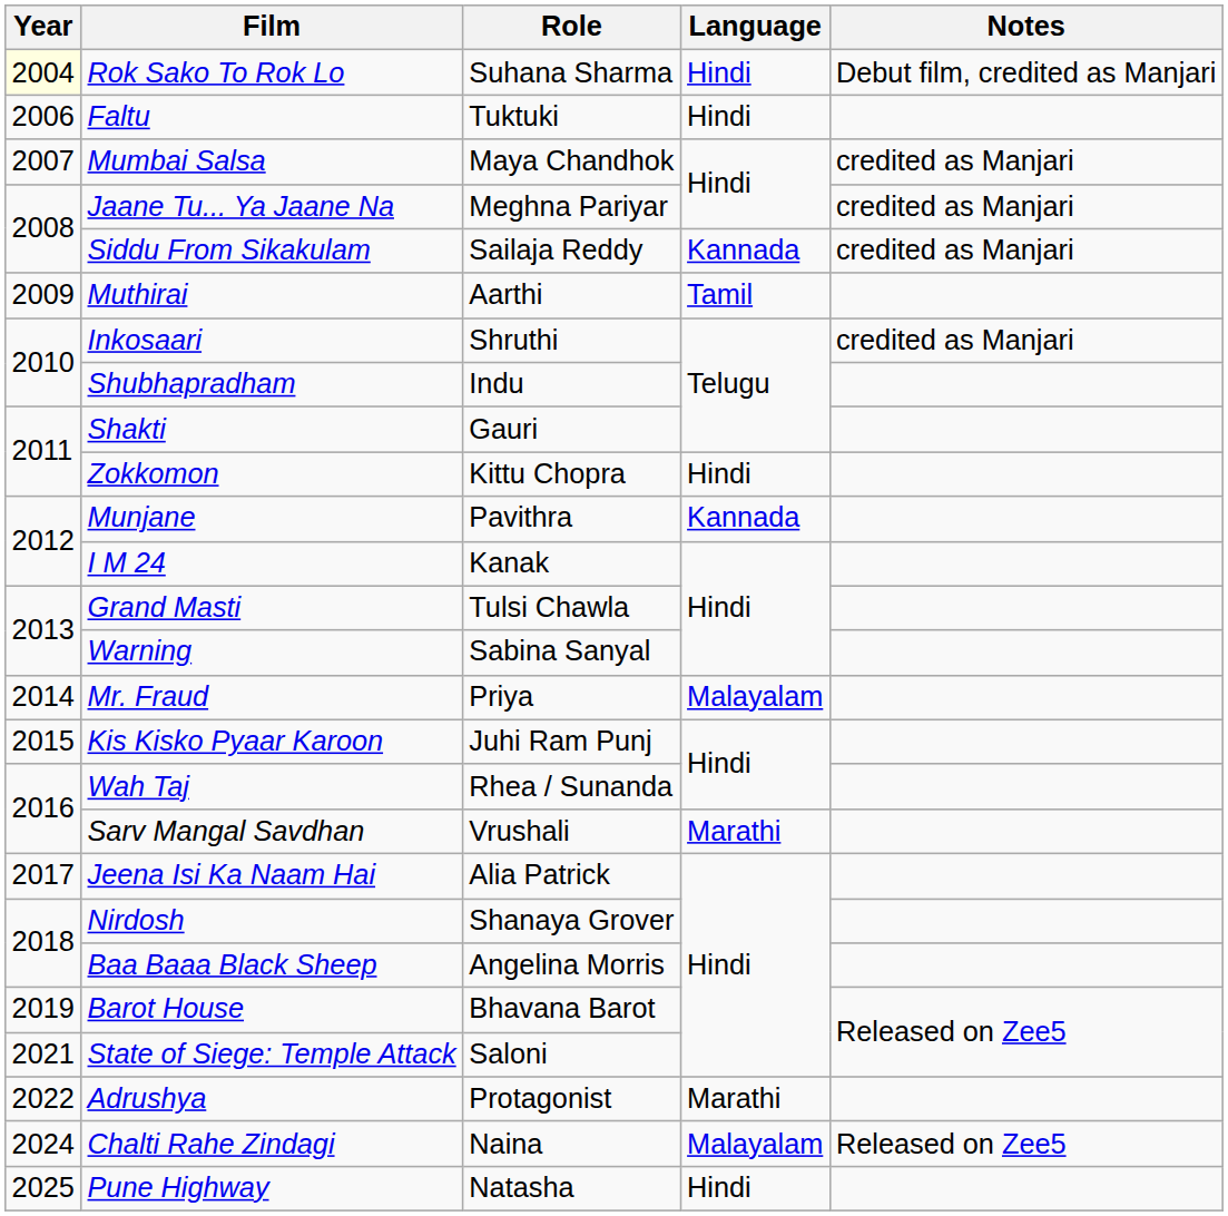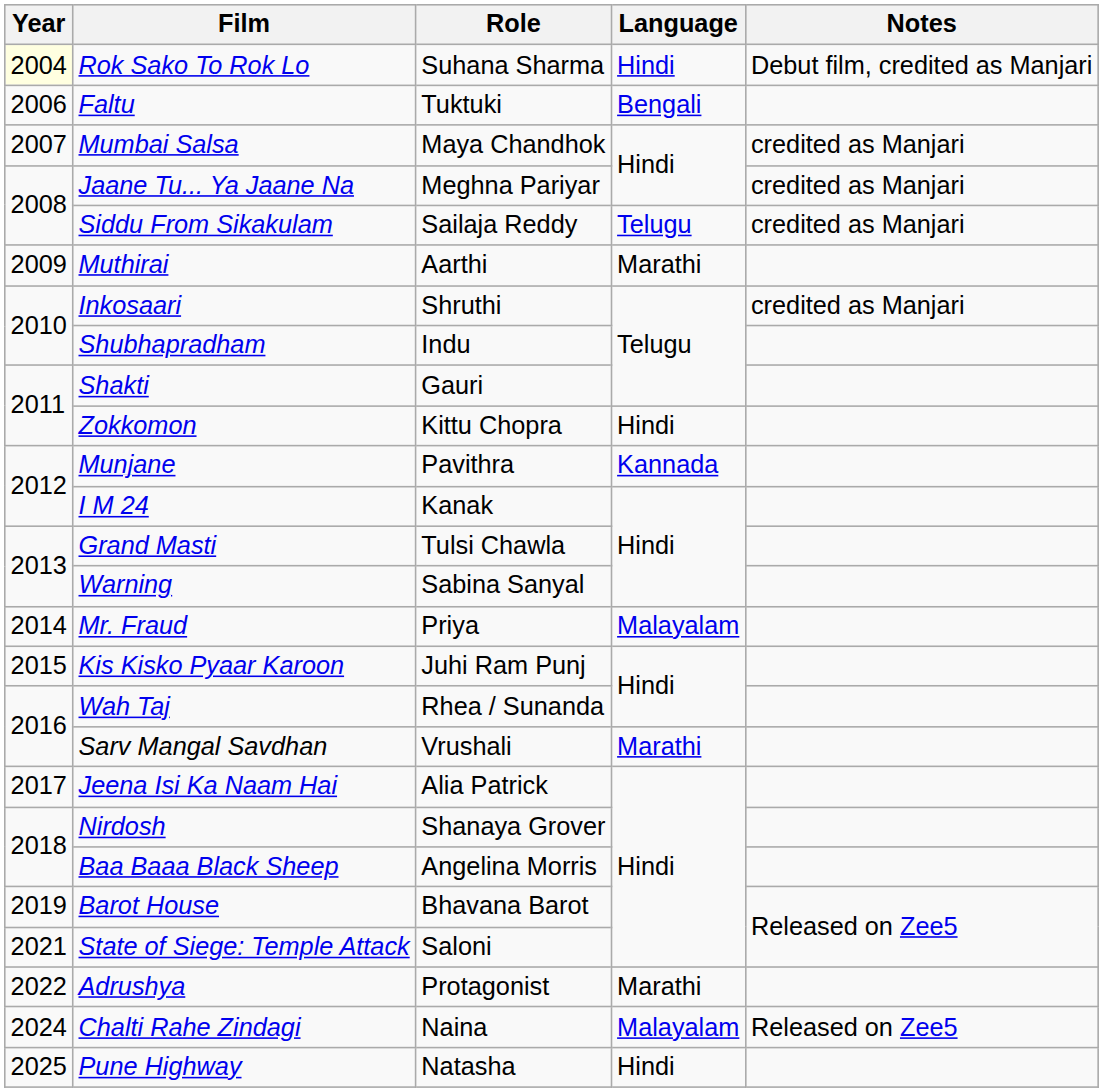 <table class="wikitable sortable">
 <tr>
 <th>Year</th>
 <th>Film</th>
 <th>Role</th>
 <th>Language</th>
 <th class="unsortable">Notes</th>
 </tr>
 <tr>
 <td style="background: lightyellow;">2004</td>
 <td><em><a href='#'>Rok Sako To Rok Lo</a></em></td>
 <td>Suhana Sharma</td>
 <td><a href='#'>Hindi</a></td>
 <td>Debut film, credited as Manjari</td>
 </tr>
 <tr>
 <td>2006</td>
 <td><em><a href='#'>Faltu</a></em></td>
 <td>Tuktuki</td>
-<td>Hindi</td>
+<td><a href='#'>Bengali</a></td>
 <td></td>
 </tr>
 <tr>
 <td>2007</td>
 <td><em><a href='#'>Mumbai Salsa</a></em></td>
 <td>Maya Chandhok</td>
 <td rowspan=2>Hindi</td>
 <td>credited as Manjari</td>
 </tr>
 <tr>
 <td rowspan="2">2008</td>
 <td><em><a href='#'>Jaane Tu... Ya Jaane Na</a></em></td>
 <td>Meghna Pariyar</td>
 <td>credited as Manjari</td>
 </tr>
 <tr>
 <td><em><a href='#'>Siddu From Sikakulam</a></em></td>
 <td>Sailaja Reddy</td>
-<td><a href='#'>Kannada</a></td>
+<td><a href='#'>Telugu</a></td>
 <td>credited as Manjari</td>
 </tr>
 <tr>
 <td>2009</td>
 <td><em><a href='#'>Muthirai</a></em></td>
 <td>Aarthi</td>
-<td><a href='#'>Tamil</a></td>
+<td>Marathi</td>
 <td></td>
 </tr>
 <tr>
 <td rowspan="2">2010</td>
 <td><em><a href='#'>Inkosaari</a></em></td>
 <td>Shruthi</td>
 <td rowspan=3>Telugu</td>
 <td>credited as Manjari</td>
 </tr>
 <tr>
 <td><em><a href='#'>Shubhapradham</a></em></td>
 <td>Indu</td>
 <td></td>
 </tr>
 <tr>
 <td rowspan="2">2011</td>
 <td><em><a href='#'>Shakti</a></em></td>
 <td>Gauri</td>
 <td></td>
 </tr>
 <tr>
 <td><em><a href='#'>Zokkomon</a></em></td>
 <td>Kittu Chopra</td>
 <td>Hindi</td>
 <td></td>
 </tr>
 <tr>
 <td rowspan="2">2012</td>
 <td><em><a href='#'>Munjane</a></em></td>
 <td>Pavithra</td>
 <td><a href='#'>Kannada</a></td>
 <td></td>
 </tr>
 <tr>
 <td><em><a href='#'>I M 24</a></em></td>
 <td>Kanak</td>
 <td rowspan=3>Hindi</td>
 <td></td>
 </tr>
 <tr>
 <td rowspan="2">2013</td>
 <td><em><a href='#'>Grand Masti</a></em></td>
 <td>Tulsi Chawla</td>
 <td></td>
 </tr>
 <tr>
 <td><em><a href='#'>Warning</a></em></td>
 <td>Sabina Sanyal</td>
 <td></td>
 </tr>
 <tr>
 <td>2014</td>
 <td><em><a href='#'>Mr. Fraud</a></em></td>
 <td>Priya</td>
 <td><a href='#'>Malayalam</a></td>
 <td></td>
 </tr>
 <tr>
 <td>2015</td>
 <td><em><a href='#'>Kis Kisko Pyaar Karoon</a></em></td>
 <td>Juhi Ram Punj</td>
 <td rowspan=2>Hindi</td>
 <td></td>
 </tr>
 <tr>
 <td rowspan="2">2016</td>
 <td><em><a href='#'>Wah Taj</a></em></td>
 <td>Rhea / Sunanda</td>
 <td></td>
 </tr>
 <tr>
 <td><em>Sarv Mangal Savdhan</em></td>
 <td>Vrushali</td>
 <td><a href='#'>Marathi</a></td>
 <td></td>
 </tr>
 <tr>
 <td>2017</td>
 <td><em><a href='#'>Jeena Isi Ka Naam Hai</a></em></td>
 <td>Alia Patrick</td>
 <td rowspan=5>Hindi</td>
 <td></td>
 </tr>
 <tr>
 <td rowspan="2">2018</td>
 <td><em><a href='#'>Nirdosh</a></em></td>
 <td>Shanaya Grover</td>
 <td></td>
 </tr>
 <tr>
 <td><em><a href='#'>Baa Baaa Black Sheep</a></em></td>
 <td>Angelina Morris</td>
 <td></td>
 </tr>
 <tr>
 <td>2019</td>
 <td><em><a href='#'>Barot House</a></em></td>
 <td>Bhavana Barot</td>
 <td rowspan="2">Released on <a href='#'>Zee5</a></td>
 </tr>
 <tr>
 <td>2021</td>
 <td><em><a href='#'>State of Siege: Temple Attack</a></em></td>
 <td>Saloni</td>
 </tr>
 <tr>
 <td>2022</td>
 <td><em><a href='#'>Adrushya</a></em></td>
 <td>Protagonist</td>
 <td>Marathi</td>
 <td></td>
 </tr>
 <tr>
 <td>2024</td>
 <td><em><a href='#'>Chalti Rahe Zindagi</a></em></td>
 <td>Naina</td>
 <td><a href='#'>Malayalam</a></td>
 <td>Released on <a href='#'>Zee5</a></td>
 </tr>
 <tr>
 <td>2025</td>
 <td><em><a href='#'>Pune Highway</a></em></td>
 <td>Natasha</td>
 <td>Hindi</td>
 <td></td>
 </tr>
 </table>
